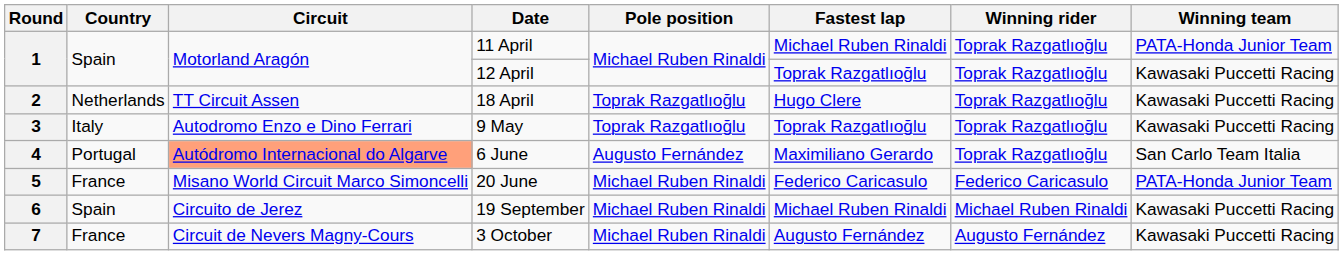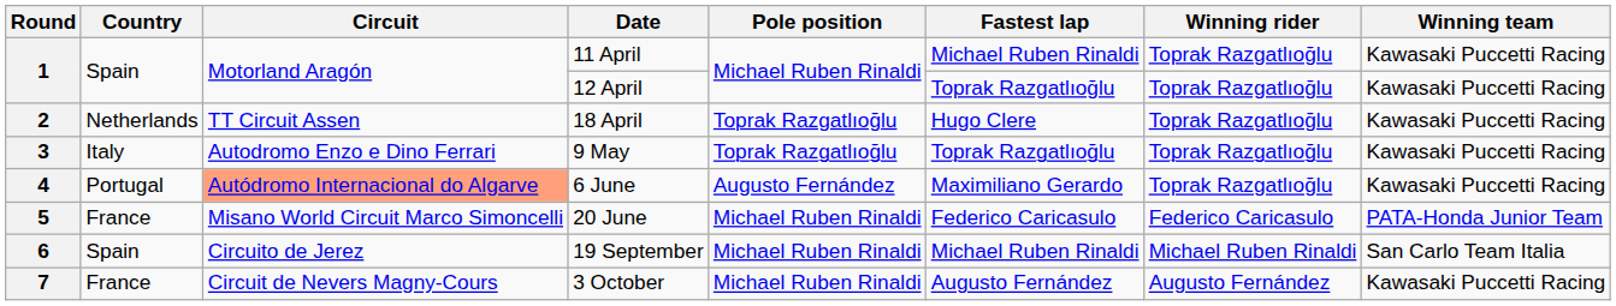 <table class="wikitable" style="font-size: 85%">
 <tr>
 <th>Round</th>
 <th>Country</th>
 <th>Circuit</th>
 <th>Date</th>
 <th>Pole position</th>
 <th>Fastest lap</th>
 <th>Winning rider</th>
 <th>Winning team</th>
 </tr>
 <tr>
 <th rowspan=2>1</th>
 <td rowspan=2> Spain</td>
 <td rowspan=2><a href='#'>Motorland Aragón</a></td>
 <td>11 April</td>
 <td rowspan=2> <a href='#'>Michael Ruben Rinaldi</a></td>
 <td> <a href='#'>Michael Ruben Rinaldi</a></td>
 <td> <a href='#'>Toprak Razgatlıoğlu</a></td>
-<td><a href='#'>PATA-Honda Junior Team</a></td>
+<td>Kawasaki Puccetti Racing</td>
 </tr>
 <tr>
 <td>12 April</td>
 <td> <a href='#'>Toprak Razgatlıoğlu</a></td>
 <td> <a href='#'>Toprak Razgatlıoğlu</a></td>
 <td>Kawasaki Puccetti Racing</td>
 </tr>
 <tr>
 <th>2</th>
 <td> Netherlands</td>
 <td><a href='#'>TT Circuit Assen</a></td>
 <td>18 April</td>
 <td> <a href='#'>Toprak Razgatlıoğlu</a></td>
 <td> <a href='#'>Hugo Clere</a></td>
 <td> <a href='#'>Toprak Razgatlıoğlu</a></td>
 <td>Kawasaki Puccetti Racing</td>
 </tr>
 <tr>
 <th>3</th>
 <td> Italy</td>
 <td><a href='#'>Autodromo Enzo e Dino Ferrari</a></td>
 <td>9 May</td>
 <td> <a href='#'>Toprak Razgatlıoğlu</a></td>
 <td> <a href='#'>Toprak Razgatlıoğlu</a></td>
 <td> <a href='#'>Toprak Razgatlıoğlu</a></td>
 <td>Kawasaki Puccetti Racing</td>
 </tr>
 <tr>
 <th>4</th>
 <td> Portugal</td>
 <td style="background: lightsalmon;"><a href='#'>Autódromo Internacional do Algarve</a></td>
 <td>6 June</td>
 <td> <a href='#'>Augusto Fernández</a></td>
 <td> <a href='#'>Maximiliano Gerardo</a></td>
 <td> <a href='#'>Toprak Razgatlıoğlu</a></td>
-<td>San Carlo Team Italia</td>
+<td>Kawasaki Puccetti Racing</td>
 </tr>
 <tr>
 <th>5</th>
 <td> France</td>
 <td><a href='#'>Misano World Circuit Marco Simoncelli</a></td>
 <td>20 June</td>
 <td> <a href='#'>Michael Ruben Rinaldi</a></td>
 <td> <a href='#'>Federico Caricasulo</a></td>
 <td> <a href='#'>Federico Caricasulo</a></td>
 <td><a href='#'>PATA-Honda Junior Team</a></td>
 </tr>
 <tr>
 <th>6</th>
 <td> Spain</td>
 <td><a href='#'>Circuito de Jerez</a></td>
 <td>19 September</td>
 <td> <a href='#'>Michael Ruben Rinaldi</a></td>
 <td> <a href='#'>Michael Ruben Rinaldi</a></td>
 <td> <a href='#'>Michael Ruben Rinaldi</a></td>
-<td>Kawasaki Puccetti Racing</td>
+<td>San Carlo Team Italia</td>
 </tr>
 <tr>
 <th>7</th>
 <td> France</td>
 <td><a href='#'>Circuit de Nevers Magny-Cours</a></td>
 <td>3 October</td>
 <td> <a href='#'>Michael Ruben Rinaldi</a></td>
 <td> <a href='#'>Augusto Fernández</a></td>
 <td> <a href='#'>Augusto Fernández</a></td>
 <td>Kawasaki Puccetti Racing</td>
 </tr>
 </table>
